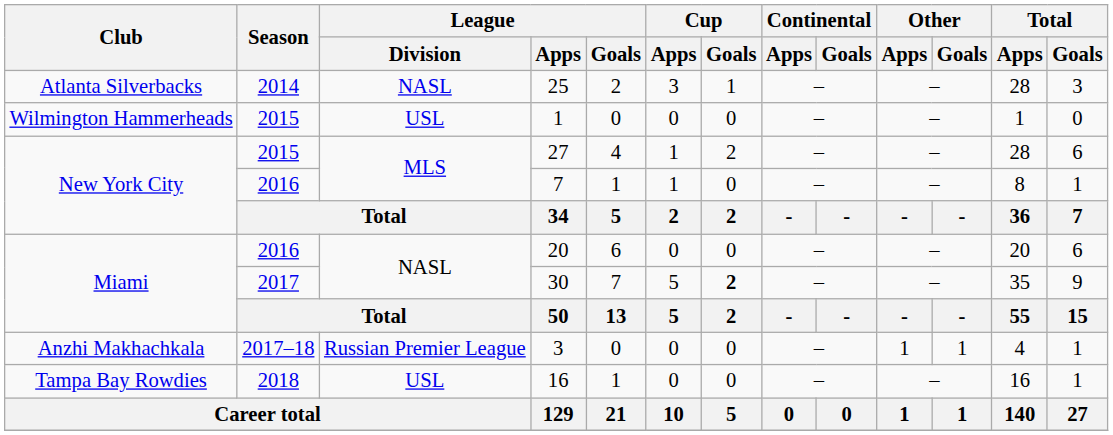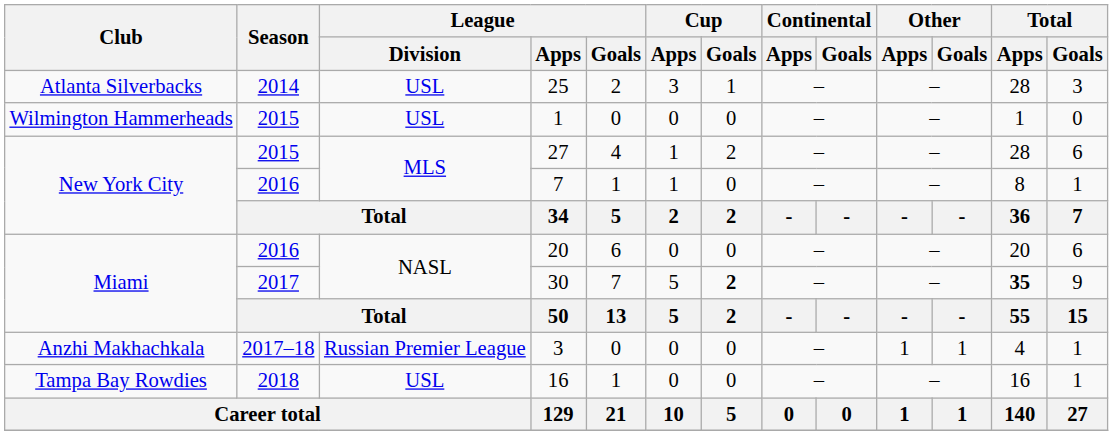 <table class="wikitable" style="text-align: center;">
 <tr>
 <th rowspan=2>Club</th>
 <th rowspan=2>Season</th>
 <th colspan=3>League</th>
 <th colspan=2>Cup</th>
 <th colspan=2>Continental</th>
 <th colspan=2>Other</th>
 <th colspan=2>Total</th>
 </tr>
 <tr>
 <th>Division</th>
 <th>Apps</th>
 <th>Goals</th>
 <th>Apps</th>
 <th>Goals</th>
 <th>Apps</th>
 <th>Goals</th>
 <th>Apps</th>
 <th>Goals</th>
 <th>Apps</th>
 <th>Goals</th>
 </tr>
 <tr>
 <td><a href='#'>Atlanta Silverbacks</a></td>
 <td><a href='#'>2014</a></td>
-<td><a href='#'>NASL</a></td>
+<td><a href='#'>USL</a></td>
 <td>25</td>
 <td>2</td>
 <td>3</td>
 <td>1</td>
 <td colspan=2>–</td>
 <td colspan=2>–</td>
 <td>28</td>
 <td>3</td>
 </tr>
 <tr>
 <td><a href='#'>Wilmington Hammerheads</a></td>
 <td><a href='#'>2015</a></td>
 <td><a href='#'>USL</a></td>
 <td>1</td>
 <td>0</td>
 <td>0</td>
 <td>0</td>
 <td colspan=2>–</td>
 <td colspan=2>–</td>
 <td>1</td>
 <td>0</td>
 </tr>
 <tr>
 <td rowspan=3><a href='#'>New York City</a></td>
 <td><a href='#'>2015</a></td>
 <td rowspan=2><a href='#'>MLS</a></td>
 <td>27</td>
 <td>4</td>
 <td>1</td>
 <td>2</td>
 <td colspan=2>–</td>
 <td colspan=2>–</td>
 <td>28</td>
 <td>6</td>
 </tr>
 <tr>
 <td><a href='#'>2016</a></td>
 <td>7</td>
 <td>1</td>
 <td>1</td>
 <td>0</td>
 <td colspan=2>–</td>
 <td colspan=2>–</td>
 <td>8</td>
 <td>1</td>
 </tr>
 <tr>
 <th colspan=2>Total</th>
 <th>34</th>
 <th>5</th>
 <th>2</th>
 <th>2</th>
 <th>-</th>
 <th>-</th>
 <th>-</th>
 <th>-</th>
 <th>36</th>
 <th>7</th>
 </tr>
 <tr>
 <td rowspan=3><a href='#'>Miami</a></td>
 <td><a href='#'>2016</a></td>
 <td rowspan=2>NASL</td>
 <td>20</td>
 <td>6</td>
 <td>0</td>
 <td>0</td>
 <td colspan=2>–</td>
 <td colspan=2>–</td>
 <td>20</td>
 <td>6</td>
 </tr>
 <tr>
 <td><a href='#'>2017</a></td>
 <td>30</td>
 <td>7</td>
 <td>5</td>
 <td><strong>2</strong></td>
 <td colspan=2>–</td>
 <td colspan=2>–</td>
-<td>35</td>
+<td><strong>35</strong></td>
 <td>9</td>
 </tr>
 <tr>
 <th colspan=2>Total</th>
 <th>50</th>
 <th>13</th>
 <th>5</th>
 <th>2</th>
 <th>-</th>
 <th>-</th>
 <th>-</th>
 <th>-</th>
 <th>55</th>
 <th>15</th>
 </tr>
 <tr>
 <td><a href='#'>Anzhi Makhachkala</a></td>
 <td><a href='#'>2017–18</a></td>
 <td><a href='#'>Russian Premier League</a></td>
 <td>3</td>
 <td>0</td>
 <td>0</td>
 <td>0</td>
 <td colspan=2>–</td>
 <td>1</td>
 <td>1</td>
 <td>4</td>
 <td>1</td>
 </tr>
 <tr>
 <td><a href='#'>Tampa Bay Rowdies</a></td>
 <td><a href='#'>2018</a></td>
 <td><a href='#'>USL</a></td>
 <td>16</td>
 <td>1</td>
 <td>0</td>
 <td>0</td>
 <td colspan=2>–</td>
 <td colspan=2>–</td>
 <td>16</td>
 <td>1</td>
 </tr>
 <tr>
 <th colspan=3>Career total</th>
 <th>129</th>
 <th>21</th>
 <th>10</th>
 <th>5</th>
 <th>0</th>
 <th>0</th>
 <th>1</th>
 <th>1</th>
 <th>140</th>
 <th>27</th>
 </tr>
 <tr>
 </tr>
 </table>
